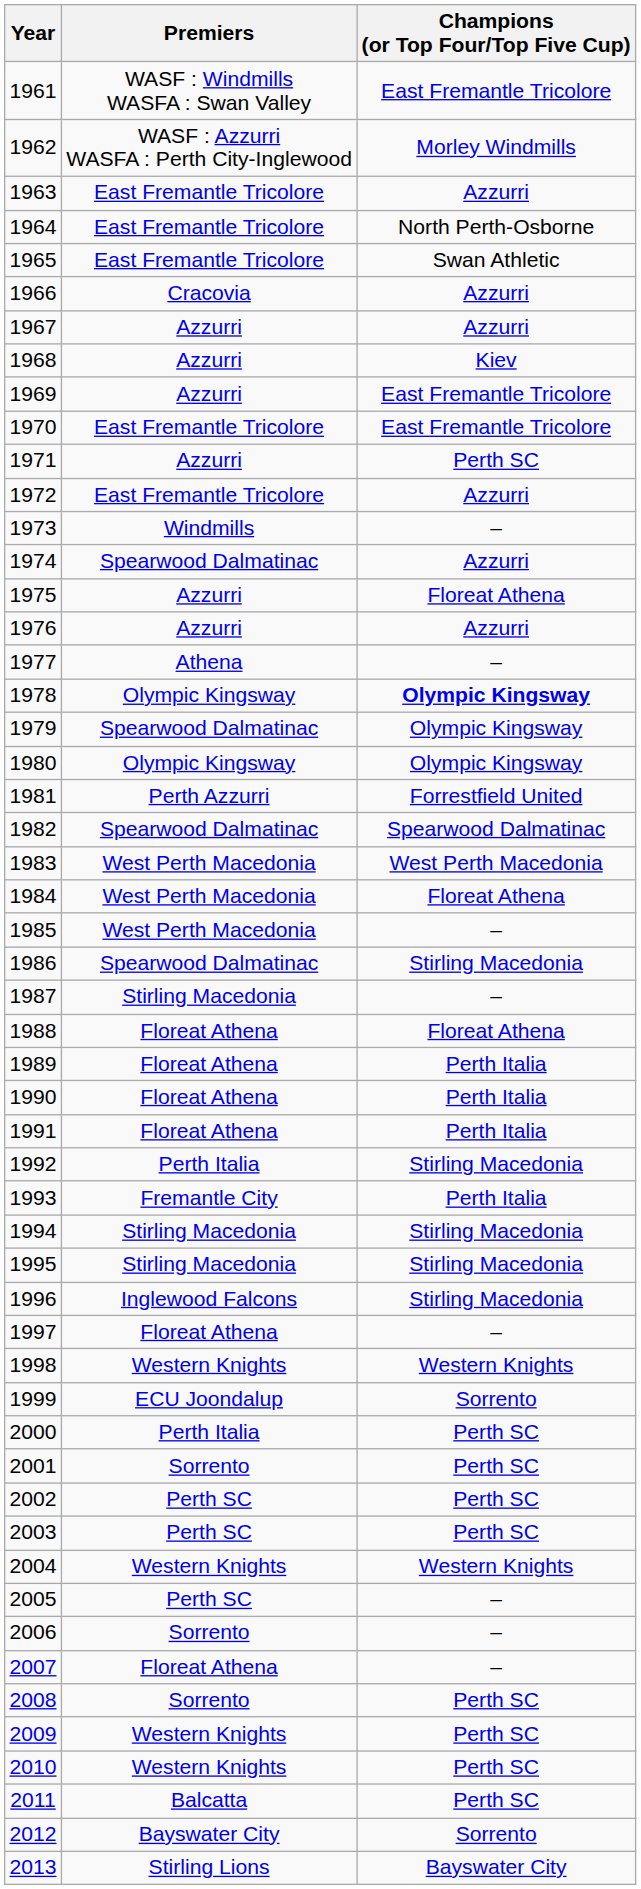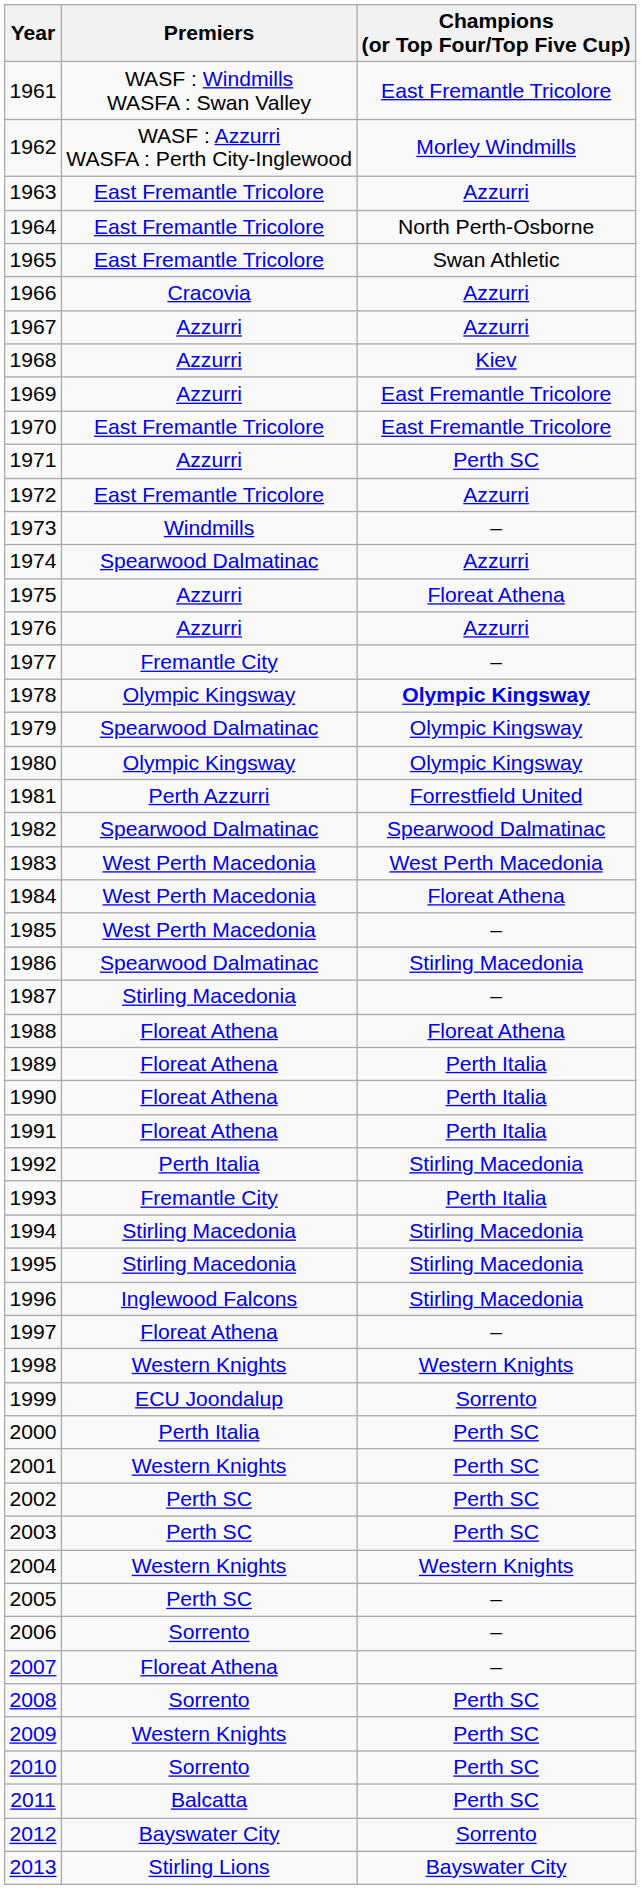 <table class="wikitable" style="text-align:center">
 <tr>
 <th>Year</th>
 <th>Premiers</th>
 <th>Champions<br>(or Top Four/Top Five Cup)</th>
 </tr>
 <tr>
 <td>1961</td>
 <td>WASF : <a href='#'>Windmills</a><br>WASFA : Swan Valley</td>
 <td><a href='#'>East Fremantle Tricolore</a></td>
 </tr>
 <tr>
 <td>1962</td>
 <td>WASF : <a href='#'>Azzurri</a><br>WASFA : Perth City-Inglewood</td>
 <td><a href='#'>Morley Windmills</a></td>
 </tr>
 <tr>
 <td>1963</td>
 <td><a href='#'>East Fremantle Tricolore</a></td>
 <td><a href='#'>Azzurri</a></td>
 </tr>
 <tr>
 <td>1964</td>
 <td><a href='#'>East Fremantle Tricolore</a></td>
 <td>North Perth-Osborne</td>
 </tr>
 <tr>
 <td>1965</td>
 <td><a href='#'>East Fremantle Tricolore</a></td>
 <td>Swan Athletic</td>
 </tr>
 <tr>
 <td>1966</td>
 <td><a href='#'>Cracovia</a></td>
 <td><a href='#'>Azzurri</a></td>
 </tr>
 <tr>
 <td>1967</td>
 <td><a href='#'>Azzurri</a></td>
 <td><a href='#'>Azzurri</a></td>
 </tr>
 <tr>
 <td>1968</td>
 <td><a href='#'>Azzurri</a></td>
 <td><a href='#'>Kiev</a></td>
 </tr>
 <tr>
 <td>1969</td>
 <td><a href='#'>Azzurri</a></td>
 <td><a href='#'>East Fremantle Tricolore</a></td>
 </tr>
 <tr>
 <td>1970</td>
 <td><a href='#'>East Fremantle Tricolore</a></td>
 <td><a href='#'>East Fremantle Tricolore</a></td>
 </tr>
 <tr>
 <td>1971</td>
 <td><a href='#'>Azzurri</a></td>
 <td><a href='#'>Perth SC</a></td>
 </tr>
 <tr>
 <td>1972</td>
 <td><a href='#'>East Fremantle Tricolore</a></td>
 <td><a href='#'>Azzurri</a></td>
 </tr>
 <tr>
 <td>1973</td>
 <td><a href='#'>Windmills</a></td>
 <td>–</td>
 </tr>
 <tr>
 <td>1974</td>
 <td><a href='#'>Spearwood Dalmatinac</a></td>
 <td><a href='#'>Azzurri</a></td>
 </tr>
 <tr>
 <td>1975</td>
 <td><a href='#'>Azzurri</a></td>
 <td><a href='#'>Floreat Athena</a></td>
 </tr>
 <tr>
 <td>1976</td>
 <td><a href='#'>Azzurri</a></td>
 <td><a href='#'>Azzurri</a></td>
 </tr>
 <tr>
 <td>1977</td>
-<td><a href='#'>Athena</a></td>
+<td><a href='#'>Fremantle City</a></td>
 <td>–</td>
 </tr>
 <tr>
 <td>1978</td>
 <td><a href='#'>Olympic Kingsway</a></td>
 <td><strong><a href='#'>Olympic Kingsway</a></strong></td>
 </tr>
 <tr>
 <td>1979</td>
 <td><a href='#'>Spearwood Dalmatinac</a></td>
 <td><a href='#'>Olympic Kingsway</a></td>
 </tr>
 <tr>
 <td>1980</td>
 <td><a href='#'>Olympic Kingsway</a></td>
 <td><a href='#'>Olympic Kingsway</a></td>
 </tr>
 <tr>
 <td>1981</td>
 <td><a href='#'>Perth Azzurri</a></td>
 <td><a href='#'>Forrestfield United</a></td>
 </tr>
 <tr>
 <td>1982</td>
 <td><a href='#'>Spearwood Dalmatinac</a></td>
 <td><a href='#'>Spearwood Dalmatinac</a></td>
 </tr>
 <tr>
 <td>1983</td>
 <td><a href='#'>West Perth Macedonia</a></td>
 <td><a href='#'>West Perth Macedonia</a></td>
 </tr>
 <tr>
 <td>1984</td>
 <td><a href='#'>West Perth Macedonia</a></td>
 <td><a href='#'>Floreat Athena</a></td>
 </tr>
 <tr>
 <td>1985</td>
 <td><a href='#'>West Perth Macedonia</a></td>
 <td>–</td>
 </tr>
 <tr>
 <td>1986</td>
 <td><a href='#'>Spearwood Dalmatinac</a></td>
 <td><a href='#'>Stirling Macedonia</a></td>
 </tr>
 <tr>
 <td>1987</td>
 <td><a href='#'>Stirling Macedonia</a></td>
 <td>–</td>
 </tr>
 <tr>
 <td>1988</td>
 <td><a href='#'>Floreat Athena</a></td>
 <td><a href='#'>Floreat Athena</a></td>
 </tr>
 <tr>
 <td>1989</td>
 <td><a href='#'>Floreat Athena</a></td>
 <td><a href='#'>Perth Italia</a></td>
 </tr>
 <tr>
 <td>1990</td>
 <td><a href='#'>Floreat Athena</a></td>
 <td><a href='#'>Perth Italia</a></td>
 </tr>
 <tr>
 <td>1991</td>
 <td><a href='#'>Floreat Athena</a></td>
 <td><a href='#'>Perth Italia</a></td>
 </tr>
 <tr>
 <td>1992</td>
 <td><a href='#'>Perth Italia</a></td>
 <td><a href='#'>Stirling Macedonia</a></td>
 </tr>
 <tr>
 <td>1993</td>
 <td><a href='#'>Fremantle City</a></td>
 <td><a href='#'>Perth Italia</a></td>
 </tr>
 <tr>
 <td>1994</td>
 <td><a href='#'>Stirling Macedonia</a></td>
 <td><a href='#'>Stirling Macedonia</a></td>
 </tr>
 <tr>
 <td>1995</td>
 <td><a href='#'>Stirling Macedonia</a></td>
 <td><a href='#'>Stirling Macedonia</a></td>
 </tr>
 <tr>
 <td>1996</td>
 <td><a href='#'>Inglewood Falcons</a></td>
 <td><a href='#'>Stirling Macedonia</a></td>
 </tr>
 <tr>
 <td>1997</td>
 <td><a href='#'>Floreat Athena</a></td>
 <td>–</td>
 </tr>
 <tr>
 <td>1998</td>
 <td><a href='#'>Western Knights</a></td>
 <td><a href='#'>Western Knights</a></td>
 </tr>
 <tr>
 <td>1999</td>
 <td><a href='#'>ECU Joondalup</a></td>
 <td><a href='#'>Sorrento</a></td>
 </tr>
 <tr>
 <td>2000</td>
 <td><a href='#'>Perth Italia</a></td>
 <td><a href='#'>Perth SC</a></td>
 </tr>
 <tr>
 <td>2001</td>
-<td><a href='#'>Sorrento</a></td>
+<td><a href='#'>Western Knights</a></td>
 <td><a href='#'>Perth SC</a></td>
 </tr>
 <tr>
 <td>2002</td>
 <td><a href='#'>Perth SC</a></td>
 <td><a href='#'>Perth SC</a></td>
 </tr>
 <tr>
 <td>2003</td>
 <td><a href='#'>Perth SC</a></td>
 <td><a href='#'>Perth SC</a></td>
 </tr>
 <tr>
 <td>2004</td>
 <td><a href='#'>Western Knights</a></td>
 <td><a href='#'>Western Knights</a></td>
 </tr>
 <tr>
 <td>2005</td>
 <td><a href='#'>Perth SC</a></td>
 <td>–</td>
 </tr>
 <tr>
 <td>2006</td>
 <td><a href='#'>Sorrento</a></td>
 <td>–</td>
 </tr>
 <tr>
 <td><a href='#'>2007</a></td>
 <td><a href='#'>Floreat Athena</a></td>
 <td>–</td>
 </tr>
 <tr>
 <td><a href='#'>2008</a></td>
 <td><a href='#'>Sorrento</a></td>
 <td><a href='#'>Perth SC</a></td>
 </tr>
 <tr>
 <td><a href='#'>2009</a></td>
 <td><a href='#'>Western Knights</a></td>
 <td><a href='#'>Perth SC</a></td>
 </tr>
 <tr>
 <td><a href='#'>2010</a></td>
-<td><a href='#'>Western Knights</a></td>
+<td><a href='#'>Sorrento</a></td>
 <td><a href='#'>Perth SC</a></td>
 </tr>
 <tr>
 <td><a href='#'>2011</a></td>
 <td><a href='#'>Balcatta</a></td>
 <td><a href='#'>Perth SC</a></td>
 </tr>
 <tr>
 <td><a href='#'>2012</a></td>
 <td><a href='#'>Bayswater City</a></td>
 <td><a href='#'>Sorrento</a></td>
 </tr>
 <tr>
 <td><a href='#'>2013</a></td>
 <td><a href='#'>Stirling Lions</a></td>
 <td><a href='#'>Bayswater City</a></td>
 </tr>
 </table>
